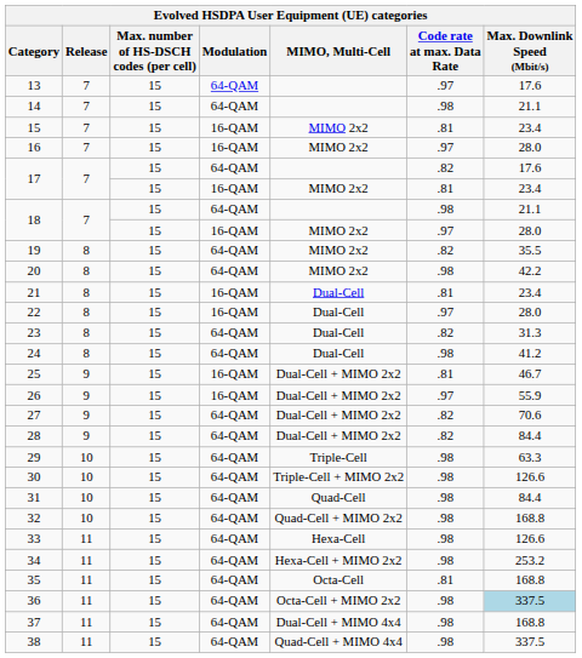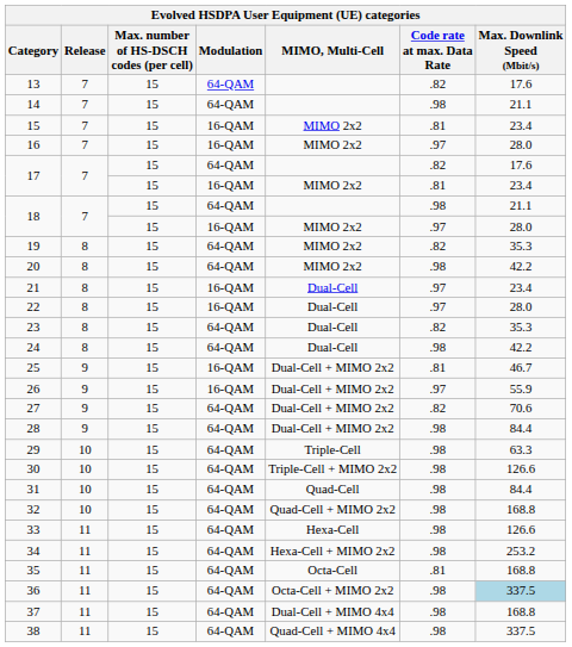 <table class="wikitable collapsible collapsed" style="text-align:center">
 <tr>
 <th colspan="7">Evolved HSDPA User Equipment (UE) categories</th>
 </tr>
 <tr>
 <th>Category</th>
 <th>Release</th>
 <th>Max. number<br>of HS-DSCH<br>codes (per cell)</th>
 <th>Modulation </th>
 <th>MIMO, Multi-Cell</th>
 <th><a href='#'>Code rate</a><br>at max. Data<br>Rate </th>
 <th>Max. Downlink<br>Speed<br><small>(Mbit/s)</small> </th>
 </tr>
 <tr>
 <td>13</td>
 <td>7</td>
 <td>15</td>
 <td><a href='#'>64-QAM</a></td>
 <td></td>
-<td>.97</td>
+<td>.82</td>
 <td>17.6</td>
 </tr>
 <tr>
 <td>14</td>
 <td>7</td>
 <td>15</td>
 <td>64-QAM</td>
 <td></td>
 <td>.98</td>
 <td>21.1</td>
 </tr>
 <tr>
 <td>15</td>
 <td>7</td>
 <td>15</td>
 <td>16-QAM</td>
 <td><a href='#'>MIMO</a> 2x2</td>
 <td>.81</td>
 <td>23.4</td>
 </tr>
 <tr>
 <td>16</td>
 <td>7</td>
 <td>15</td>
 <td>16-QAM</td>
 <td>MIMO 2x2</td>
 <td>.97</td>
 <td>28.0</td>
 </tr>
 <tr>
 <td rowspan="2">17</td>
 <td rowspan="2">7</td>
 <td>15</td>
 <td>64-QAM</td>
 <td></td>
 <td>.82</td>
 <td>17.6</td>
 </tr>
 <tr>
 <td>15</td>
 <td>16-QAM</td>
 <td>MIMO 2x2</td>
 <td>.81</td>
 <td>23.4</td>
 </tr>
 <tr>
 <td rowspan="2">18</td>
 <td rowspan="2">7</td>
 <td>15</td>
 <td>64-QAM</td>
 <td></td>
 <td>.98</td>
 <td>21.1</td>
 </tr>
 <tr>
 <td>15</td>
 <td>16-QAM</td>
 <td>MIMO 2x2</td>
 <td>.97</td>
 <td>28.0</td>
 </tr>
 <tr>
 <td>19</td>
 <td>8 </td>
 <td>15</td>
 <td>64-QAM</td>
 <td>MIMO 2x2</td>
 <td>.82</td>
-<td>35.5</td>
+<td>35.3</td>
 </tr>
 <tr>
 <td>20</td>
 <td>8 </td>
 <td>15</td>
 <td>64-QAM</td>
 <td>MIMO 2x2</td>
 <td>.98</td>
 <td>42.2</td>
 </tr>
 <tr>
 <td>21</td>
 <td>8</td>
 <td>15</td>
 <td>16-QAM</td>
 <td><a href='#'>Dual-Cell</a></td>
-<td>.81</td>
+<td>.97</td>
 <td>23.4</td>
 </tr>
 <tr>
 <td>22</td>
 <td>8</td>
 <td>15</td>
 <td>16-QAM</td>
 <td>Dual-Cell</td>
 <td>.97</td>
 <td>28.0</td>
 </tr>
 <tr>
 <td>23</td>
 <td>8</td>
 <td>15</td>
 <td>64-QAM</td>
 <td>Dual-Cell</td>
 <td>.82</td>
-<td>31.3</td>
+<td>35.3</td>
 </tr>
 <tr>
 <td>24</td>
 <td>8</td>
 <td>15</td>
 <td>64-QAM</td>
 <td>Dual-Cell</td>
 <td>.98</td>
-<td>41.2</td>
+<td>42.2</td>
 </tr>
 <tr>
 <td>25</td>
 <td>9</td>
 <td>15</td>
 <td>16-QAM</td>
 <td>Dual-Cell + MIMO 2x2</td>
 <td>.81</td>
 <td>46.7</td>
 </tr>
 <tr>
 <td>26</td>
 <td>9</td>
 <td>15</td>
 <td>16-QAM</td>
 <td>Dual-Cell + MIMO 2x2</td>
 <td>.97</td>
 <td>55.9</td>
 </tr>
 <tr>
 <td>27</td>
 <td>9</td>
 <td>15</td>
 <td>64-QAM</td>
 <td>Dual-Cell + MIMO 2x2</td>
 <td>.82</td>
 <td>70.6</td>
 </tr>
 <tr>
 <td>28</td>
 <td>9</td>
 <td>15</td>
 <td>64-QAM</td>
 <td>Dual-Cell + MIMO 2x2</td>
-<td>.82</td>
+<td>.98</td>
 <td>84.4</td>
 </tr>
 <tr>
 <td>29</td>
 <td>10</td>
 <td>15</td>
 <td>64-QAM</td>
 <td>Triple-Cell</td>
 <td>.98</td>
 <td>63.3</td>
 </tr>
 <tr>
 <td>30</td>
 <td>10</td>
 <td>15</td>
 <td>64-QAM</td>
 <td>Triple-Cell + MIMO 2x2</td>
 <td>.98</td>
 <td>126.6</td>
 </tr>
 <tr>
 <td>31</td>
 <td>10</td>
 <td>15</td>
 <td>64-QAM</td>
 <td>Quad-Cell</td>
 <td>.98</td>
 <td>84.4</td>
 </tr>
 <tr>
 <td>32</td>
 <td>10</td>
 <td>15</td>
 <td>64-QAM</td>
 <td>Quad-Cell + MIMO 2x2</td>
 <td>.98</td>
 <td>168.8</td>
 </tr>
 <tr>
 <td>33</td>
 <td>11</td>
 <td>15</td>
 <td>64-QAM</td>
 <td>Hexa-Cell</td>
 <td>.98</td>
 <td>126.6</td>
 </tr>
 <tr>
 <td>34</td>
 <td>11</td>
 <td>15</td>
 <td>64-QAM</td>
 <td>Hexa-Cell + MIMO 2x2</td>
 <td>.98</td>
 <td>253.2</td>
 </tr>
 <tr>
 <td>35</td>
 <td>11</td>
 <td>15</td>
 <td>64-QAM</td>
 <td>Octa-Cell</td>
 <td>.81</td>
 <td>168.8</td>
 </tr>
 <tr>
 <td>36</td>
 <td>11</td>
 <td>15</td>
 <td>64-QAM</td>
 <td>Octa-Cell + MIMO 2x2</td>
 <td>.98</td>
 <td style="background: lightblue;">337.5</td>
 </tr>
 <tr>
 <td>37</td>
 <td>11</td>
 <td>15</td>
 <td>64-QAM</td>
 <td>Dual-Cell + MIMO 4x4</td>
 <td>.98</td>
 <td>168.8</td>
 </tr>
 <tr>
 <td>38</td>
 <td>11</td>
 <td>15</td>
 <td>64-QAM</td>
 <td>Quad-Cell + MIMO 4x4</td>
 <td>.98</td>
 <td>337.5</td>
 </tr>
 </table>
